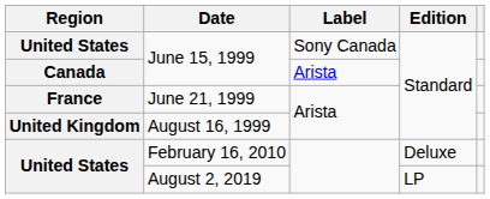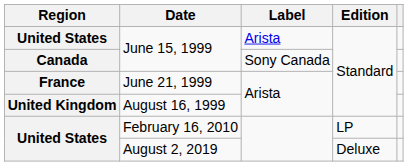 <table class="wikitable plainrowheaders">
 <tr>
 <th>Region</th>
 <th>Date</th>
 <th>Label</th>
 <th>Edition</th>
 <th></th>
 </tr>
 <tr>
 <th scope="row">United States</th>
 <td rowspan="2">June 15, 1999</td>
-<td>Sony Canada</td>
+<td><a href='#'>Arista</a></td>
 <td rowspan="4">Standard</td>
 <td></td>
 </tr>
 <tr>
 <th scope="row">Canada</th>
-<td><a href='#'>Arista</a></td>
+<td>Sony Canada</td>
 <td></td>
 </tr>
 <tr>
 <th scope="row">France</th>
 <td>June 21, 1999</td>
 <td rowspan="2">Arista</td>
 <td></td>
 </tr>
 <tr>
 <th scope="row">United Kingdom</th>
 <td>August 16, 1999</td>
 <td></td>
 </tr>
 <tr>
 <th scope="row" rowspan="2">United States</th>
 <td>February 16, 2010</td>
 <td rowspan="2"></td>
-<td>Deluxe</td>
+<td>LP</td>
 <td></td>
 </tr>
 <tr>
 <td>August 2, 2019</td>
-<td>LP</td>
+<td>Deluxe</td>
 <td></td>
 </tr>
 </table>
